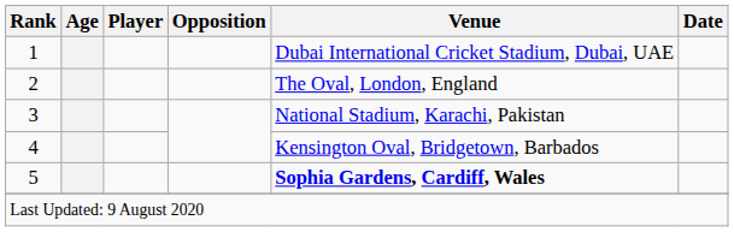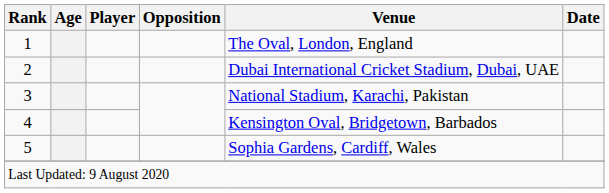 <table class="wikitable plainrowheaders sortable">
 <tr>
 <th scope=col>Rank</th>
 <th scope=col>Age</th>
 <th scope=col>Player</th>
 <th scope=col>Opposition</th>
 <th scope=col>Venue</th>
 <th scope=col>Date</th>
 </tr>
 <tr>
 <td align=center>1</td>
 <th scope=row style=text-align:center;></th>
 <td></td>
 <td></td>
-<td><a href='#'>Dubai International Cricket Stadium</a>, <a href='#'>Dubai</a>, UAE</td>
+<td><a href='#'>The Oval</a>, <a href='#'>London</a>, England</td>
 <td></td>
 </tr>
 <tr>
 <td align=center>2</td>
 <th scope=row style=text-align:center;></th>
 <td></td>
 <td></td>
-<td><a href='#'>The Oval</a>, <a href='#'>London</a>, England</td>
+<td><a href='#'>Dubai International Cricket Stadium</a>, <a href='#'>Dubai</a>, UAE</td>
 <td></td>
 </tr>
 <tr>
 <td align=center>3</td>
 <th scope=row style=text-align:center;></th>
 <td></td>
 <td rowspan=2></td>
 <td><a href='#'>National Stadium</a>, <a href='#'>Karachi</a>, Pakistan</td>
 <td></td>
 </tr>
 <tr>
 <td align=center>4</td>
 <th scope=row style=text-align:center;></th>
 <td></td>
 <td><a href='#'>Kensington Oval</a>, <a href='#'>Bridgetown</a>, Barbados</td>
 <td></td>
 </tr>
 <tr>
 <td align=center>5</td>
 <th scope=row style=text-align:center;></th>
 <td></td>
 <td></td>
-<td><strong><a href='#'>Sophia Gardens</a>, <a href='#'>Cardiff</a>, Wales</strong></td>
+<td><a href='#'>Sophia Gardens</a>, <a href='#'>Cardiff</a>, Wales</td>
 <td></td>
 </tr>
 <tr>
 </tr>
 <tr class=sortbottom>
 <td colspan=7><small>Last Updated: 9 August 2020</small></td>
 </tr>
 </table>
